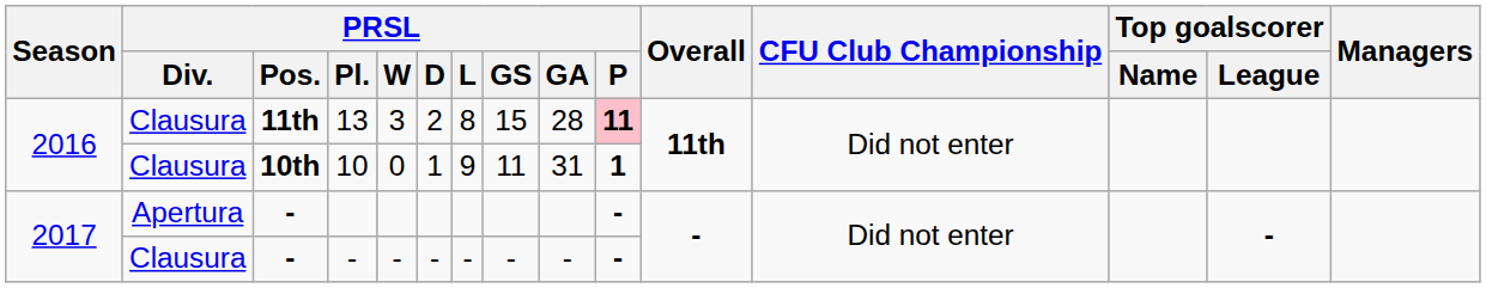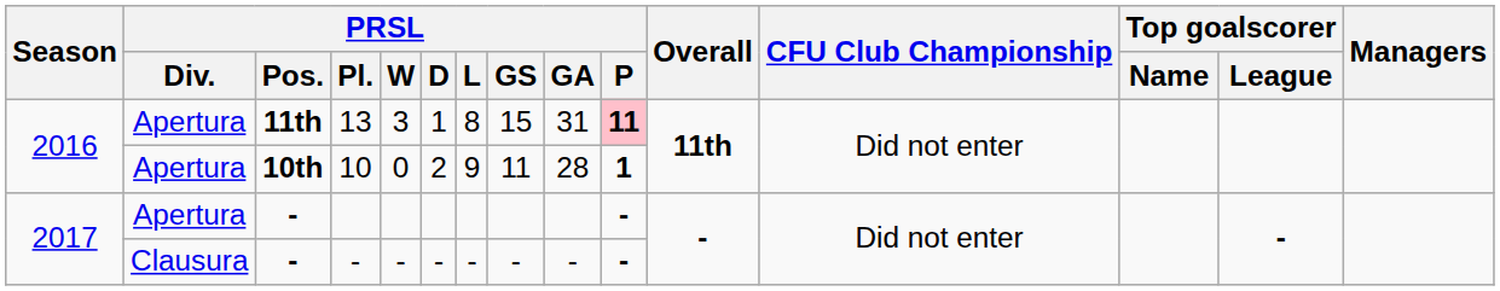 <table class="wikitable">
 <tr style="background:#efefef;">
 <th rowspan="2">Season</th>
 <th colspan="9"><a href='#'>PRSL</a></th>
 <th rowspan="2">Overall</th>
 <th rowspan="2"><a href='#'>CFU Club Championship</a></th>
 <th colspan="2">Top goalscorer</th>
 <th rowspan="2">Managers</th>
 </tr>
 <tr>
 <th>Div.</th>
 <th>Pos.</th>
 <th>Pl.</th>
 <th>W</th>
 <th>D</th>
 <th>L</th>
 <th>GS</th>
 <th>GA</th>
 <th>P</th>
 <th>Name</th>
 <th>League</th>
 </tr>
 <tr>
 <td align=center rowspan="2"><a href='#'>2016</a></td>
-<td align=center><a href='#'>Clausura</a></td>
+<td align=center><a href='#'>Apertura</a></td>
 <td align=center><strong>11th</strong></td>
 <td align=center>13</td>
 <td align=center>3</td>
-<td align=center>2</td>
+<td align=center>1</td>
 <td align=center>8</td>
 <td align=center>15</td>
-<td align=center>28</td>
+<td align=center>31</td>
 <td align=center style="background: pink;"><strong>11</strong></td>
 <td align=center rowspan="2"><strong>11th</strong></td>
 <td align=center rowspan="2">Did not enter</td>
 <td align=center rowspan="2"></td>
 <td align=center rowspan="2"></td>
 <td align=center rowspan="2"></td>
 </tr>
 <tr>
-<td align=center><a href='#'>Clausura</a></td>
+<td align=center><a href='#'>Apertura</a></td>
 <td align=center><strong>10th</strong></td>
 <td align=center>10</td>
 <td align=center>0</td>
-<td align=center>1</td>
+<td align=center>2</td>
 <td align=center>9</td>
 <td align=center>11</td>
-<td align=center>31</td>
+<td align=center>28</td>
 <td align=center><strong>1</strong></td>
 </tr>
 <tr>
 <td align=center rowspan="2"><a href='#'>2017</a></td>
 <td align=center><a href='#'>Apertura</a></td>
 <td align=center><strong>-</strong></td>
 <td align=center></td>
 <td align=center></td>
 <td align=center></td>
 <td align=center></td>
 <td align=center></td>
 <td align=center></td>
 <td align=center><strong>-</strong></td>
 <td align=center rowspan="2"><strong>-</strong></td>
 <td align=center rowspan="2">Did not enter</td>
 <td align=center rowspan="2"></td>
 <td align=center rowspan="2"><strong>-</strong></td>
 <td align=center rowspan="2"></td>
 </tr>
 <tr>
 <td align=center><a href='#'>Clausura</a></td>
 <td align=center><strong>-</strong></td>
 <td align=center>-</td>
 <td align=center>-</td>
 <td align=center>-</td>
 <td align=center>-</td>
 <td align=center>-</td>
 <td align=center>-</td>
 <td align=center><strong>-</strong></td>
 </tr>
 </table>
